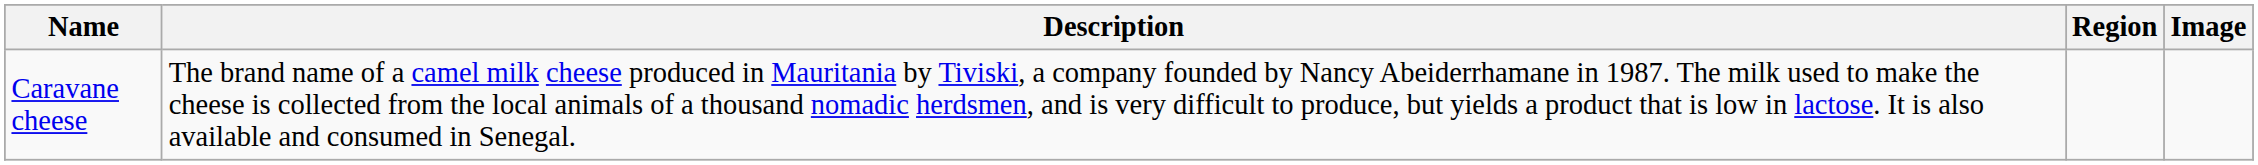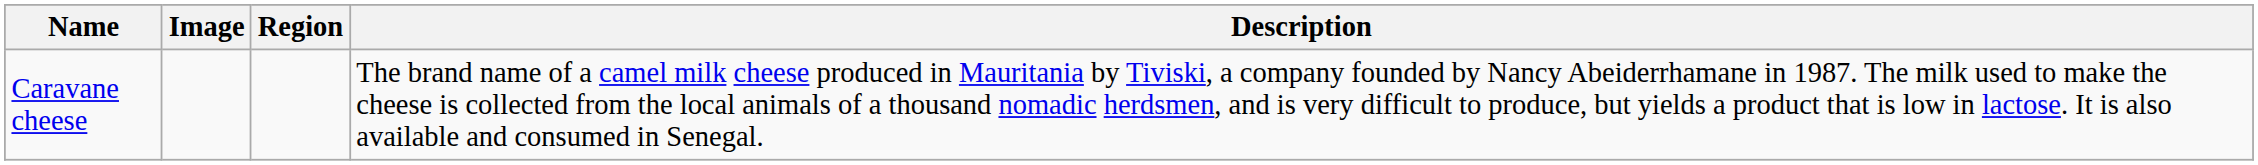 <table class="wikitable sortable" style="width:100%">
 <tr>
 <th>Name</th>
+<th class="unsortable">Image</th>
+<th>Region</th>
 <th>Description</th>
-<th>Region</th>
-<th class="unsortable">Image</th>
 </tr>
 <tr>
 <td><a href='#'>Caravane cheese</a></td>
-<td>The brand name of a <a href='#'>camel milk</a> <a href='#'>cheese</a> produced in <a href='#'>Mauritania</a> by <a href='#'>Tiviski</a>, a company founded by Nancy Abeiderrhamane in 1987. The milk used to make the cheese is collected from the local animals of a thousand <a href='#'>nomadic</a> <a href='#'>herdsmen</a>, and is very difficult to produce, but yields a product that is low in <a href='#'>lactose</a>. It is also available and consumed in Senegal.</td>
 <td></td>
 <td></td>
+<td>The brand name of a <a href='#'>camel milk</a> <a href='#'>cheese</a> produced in <a href='#'>Mauritania</a> by <a href='#'>Tiviski</a>, a company founded by Nancy Abeiderrhamane in 1987. The milk used to make the cheese is collected from the local animals of a thousand <a href='#'>nomadic</a> <a href='#'>herdsmen</a>, and is very difficult to produce, but yields a product that is low in <a href='#'>lactose</a>. It is also available and consumed in Senegal.</td>
 </tr>
 </table>
